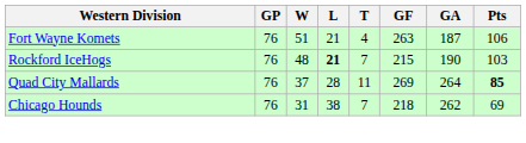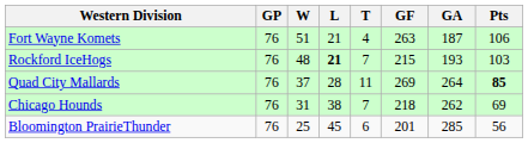 <table class="wikitable">
 <tr>
 <th width="40%" bgcolor="#e0e0e0">Western Division</th>
 <th width="5%" bgcolor="#e0e0e0">GP</th>
 <th width="5%" bgcolor="#e0e0e0">W</th>
 <th width="5%" bgcolor="#e0e0e0">L</th>
 <th width="5%" bgcolor="#e0e0e0">T</th>
 <th width="7.5%" bgcolor="#e0e0e0">GF</th>
 <th width="7.5%" bgcolor="#e0e0e0">GA</th>
 <th width="7.5%" bgcolor="#e0e0e0">Pts</th>
 </tr>
 <tr align="center" bgcolor="#CCFFCC">
 <td align="left"><a href='#'>Fort Wayne Komets</a></td>
 <td>76</td>
 <td>51</td>
 <td>21</td>
 <td>4</td>
 <td>263</td>
 <td>187</td>
 <td>106</td>
 </tr>
 <tr align="center" bgcolor="#CCFFCC">
 <td align="left"><a href='#'>Rockford IceHogs</a></td>
 <td>76</td>
 <td>48</td>
 <td><strong>21</strong></td>
 <td>7</td>
 <td>215</td>
-<td>190</td>
+<td>193</td>
 <td>103</td>
 </tr>
 <tr align="center" bgcolor="#CCFFCC">
 <td align="left"><a href='#'>Quad City Mallards</a></td>
 <td>76</td>
 <td>37</td>
 <td>28</td>
 <td>11</td>
 <td>269</td>
 <td>264</td>
 <td><strong>85</strong></td>
 </tr>
 <tr align="center" bgcolor="#CCFFCC">
 <td align="left"><a href='#'>Chicago Hounds</a></td>
 <td>76</td>
 <td>31</td>
 <td>38</td>
 <td>7</td>
 <td>218</td>
 <td>262</td>
 <td>69</td>
 </tr>
+<tr align="center">
+<td align="left"><a href='#'>Bloomington PrairieThunder</a></td>
+<td>76</td>
+<td>25</td>
+<td>45</td>
+<td>6</td>
+<td>201</td>
+<td>285</td>
+<td>56</td>
+</tr>
 </table>
